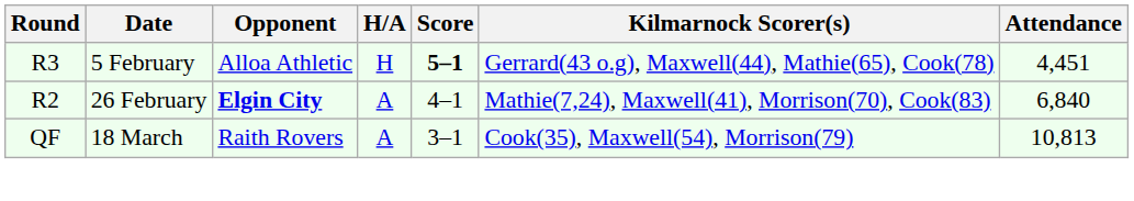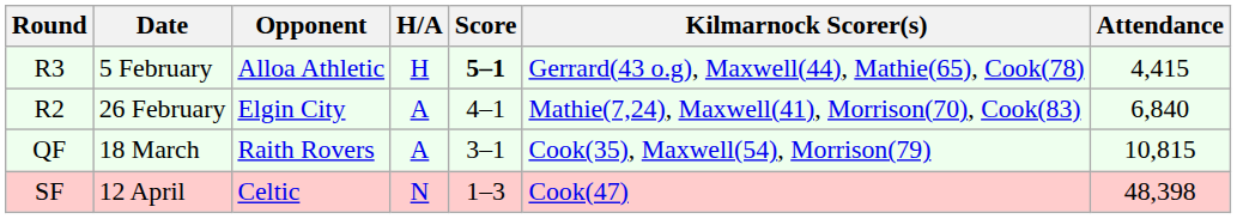 <table class="wikitable" style="text-align:center">
 <tr>
 <th>Round</th>
 <th>Date</th>
 <th>Opponent</th>
 <th>H/A</th>
 <th>Score</th>
 <th>Kilmarnock Scorer(s)</th>
 <th>Attendance</th>
 </tr>
 <tr bgcolor=#EEFFEE>
 <td>R3</td>
 <td align=left>5 February</td>
 <td align=left><a href='#'>Alloa Athletic</a></td>
 <td><a href='#'>H</a></td>
 <td><strong>5–1</strong></td>
 <td align=left><a href='#'>Gerrard(43 o.g)</a>, <a href='#'>Maxwell(44)</a>, <a href='#'>Mathie(65)</a>, <a href='#'>Cook(78)</a></td>
-<td>4,451</td>
+<td>4,415</td>
 </tr>
 <tr bgcolor=#EEFFEE>
 <td>R2</td>
 <td align=left>26 February</td>
-<td align=left><strong><a href='#'>Elgin City</a></strong></td>
+<td align=left><a href='#'>Elgin City</a></td>
 <td><a href='#'>A</a></td>
 <td>4–1</td>
 <td align=left><a href='#'>Mathie(7,24)</a>, <a href='#'>Maxwell(41)</a>, <a href='#'>Morrison(70)</a>, <a href='#'>Cook(83)</a></td>
 <td>6,840</td>
 </tr>
 <tr bgcolor=#EEFFEE>
 <td>QF</td>
 <td align=left>18 March</td>
 <td align=left><a href='#'>Raith Rovers</a></td>
 <td><a href='#'>A</a></td>
 <td>3–1</td>
 <td align=left><a href='#'>Cook(35)</a>, <a href='#'>Maxwell(54)</a>, <a href='#'>Morrison(79)</a></td>
-<td>10,813</td>
+<td>10,815</td>
+</tr>
+<tr bgcolor=#FFCCCC>
+<td>SF</td>
+<td align=left>12 April</td>
+<td align=left><a href='#'>Celtic</a></td>
+<td><a href='#'>N</a></td>
+<td>1–3</td>
+<td align=left><a href='#'>Cook(47)</a></td>
+<td>48,398</td>
 </tr>
 </table>
